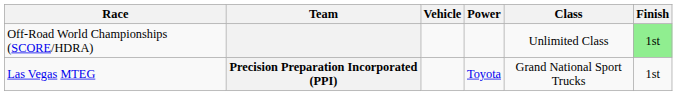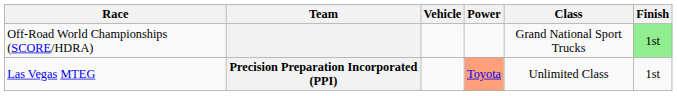 <table class="wikitable">
 <tr>
 <th>Race</th>
 <th>Team</th>
 <th>Vehicle</th>
 <th>Power</th>
 <th>Class</th>
 <th>Finish</th>
 </tr>
 <tr>
 <td>Off-Road World Championships (<a href='#'>SCORE</a>/HDRA)</td>
 <th></th>
 <td></td>
 <td></td>
-<td align=center>Unlimited Class</td>
+<td align=center>Grand National Sport Trucks</td>
 <td align=center style="background: lightgreen;">1st</td>
 </tr>
 <tr>
 <td><a href='#'>Las Vegas</a> <a href='#'>MTEG</a></td>
 <th>Precision Preparation Incorporated (PPI)</th>
 <td></td>
-<td><a href='#'>Toyota</a></td>
-<td align=center>Grand National Sport Trucks</td>
+<td style="background: lightsalmon;"><a href='#'>Toyota</a></td>
+<td align=center>Unlimited Class</td>
 <td align=center>1st</td>
 </tr>
 </table>
